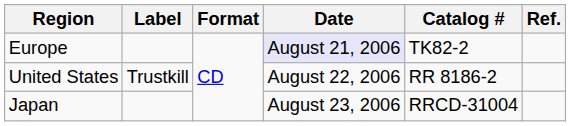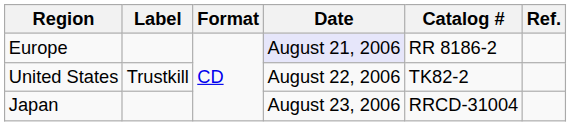 <table class="wikitable">
 <tr>
 <th>Region</th>
 <th>Label</th>
 <th>Format</th>
 <th>Date</th>
 <th>Catalog #</th>
 <th>Ref.</th>
 </tr>
 <tr>
 <td>Europe</td>
 <td></td>
 <td rowspan="3"><a href='#'>CD</a></td>
 <td style="background: lavender;">August 21, 2006</td>
-<td>TK82-2</td>
+<td>RR 8186-2</td>
 <td></td>
 </tr>
 <tr>
 <td>United States</td>
 <td>Trustkill</td>
 <td>August 22, 2006</td>
-<td>RR 8186-2</td>
+<td>TK82-2</td>
 <td></td>
 </tr>
 <tr>
 <td>Japan</td>
 <td></td>
 <td>August 23, 2006</td>
 <td>RRCD-31004</td>
 <td></td>
 </tr>
 </table>
